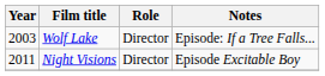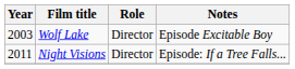 <table class="wikitable sortable">
 <tr>
 <th>Year</th>
 <th>Film title</th>
 <th>Role</th>
 <th class="unsortable">Notes</th>
 </tr>
 <tr>
 <td>2003</td>
 <td><em><a href='#'>Wolf Lake</a></em></td>
 <td>Director</td>
-<td>Episode: <em>If a Tree Falls...</em></td>
+<td>Episode <em>Excitable Boy</em></td>
 </tr>
 <tr>
 <td>2011</td>
 <td><em><a href='#'>Night Visions</a></em></td>
 <td>Director</td>
-<td>Episode <em>Excitable Boy</em></td>
+<td>Episode: <em>If a Tree Falls...</em></td>
 </tr>
 <tr>
 </tr>
 </table>
